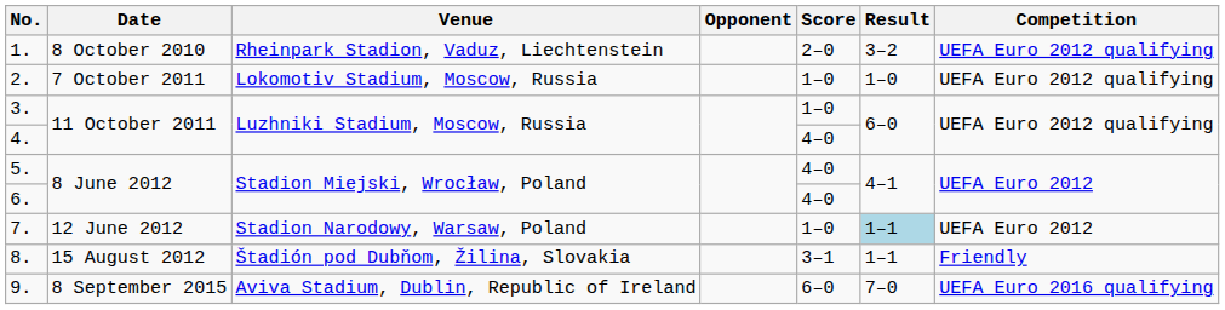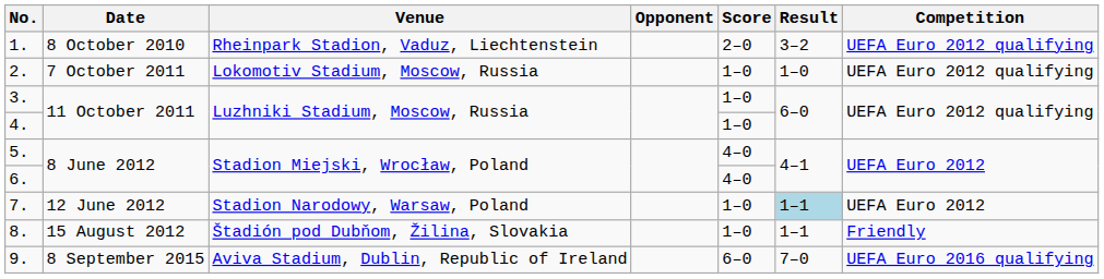 <table class="wikitable">
 <tr>
 <th>No.</th>
 <th>Date</th>
 <th>Venue</th>
 <th>Opponent</th>
 <th>Score</th>
 <th>Result</th>
 <th>Competition</th>
 </tr>
 <tr>
 <td>1.</td>
 <td>8 October 2010</td>
 <td><a href='#'>Rheinpark Stadion</a>, <a href='#'>Vaduz</a>, Liechtenstein</td>
 <td></td>
 <td>2–0</td>
 <td>3–2</td>
 <td><a href='#'>UEFA Euro 2012 qualifying</a></td>
 </tr>
 <tr>
 <td>2.</td>
 <td>7 October 2011</td>
 <td><a href='#'>Lokomotiv Stadium</a>, <a href='#'>Moscow</a>, Russia</td>
 <td></td>
 <td>1–0</td>
 <td>1–0</td>
 <td>UEFA Euro 2012 qualifying</td>
 </tr>
 <tr>
 <td>3.</td>
 <td rowspan='2'>11 October 2011</td>
 <td rowspan='2'><a href='#'>Luzhniki Stadium</a>, <a href='#'>Moscow</a>, Russia</td>
 <td rowspan='2'></td>
 <td>1–0</td>
 <td rowspan="2">6–0</td>
 <td rowspan="2">UEFA Euro 2012 qualifying</td>
 </tr>
 <tr>
 <td>4.</td>
-<td>4–0</td>
+<td>1–0</td>
 </tr>
 <tr>
 <td>5.</td>
 <td rowspan='2'>8 June 2012</td>
 <td rowspan='2'><a href='#'>Stadion Miejski</a>, <a href='#'>Wrocław</a>, Poland</td>
 <td rowspan='2'></td>
 <td>4–0</td>
 <td rowspan="2">4–1</td>
 <td rowspan='2'><a href='#'>UEFA Euro 2012</a></td>
 </tr>
 <tr>
 <td>6.</td>
 <td>4–0</td>
 </tr>
 <tr>
 <td>7.</td>
 <td>12 June 2012</td>
 <td><a href='#'>Stadion Narodowy</a>, <a href='#'>Warsaw</a>, Poland</td>
 <td></td>
 <td>1–0</td>
 <td style="background: lightblue;">1–1</td>
 <td>UEFA Euro 2012</td>
 </tr>
 <tr>
 <td>8.</td>
 <td>15 August 2012</td>
 <td><a href='#'>Štadión pod Dubňom</a>, <a href='#'>Žilina</a>, Slovakia</td>
 <td></td>
-<td>3–1</td>
+<td>1–0</td>
 <td>1–1</td>
 <td><a href='#'>Friendly</a></td>
 </tr>
 <tr>
 <td>9.</td>
 <td>8 September 2015</td>
 <td><a href='#'>Aviva Stadium</a>, <a href='#'>Dublin</a>, Republic of Ireland</td>
 <td></td>
 <td>6–0</td>
 <td>7–0</td>
 <td><a href='#'>UEFA Euro 2016 qualifying</a></td>
 </tr>
 </table>
